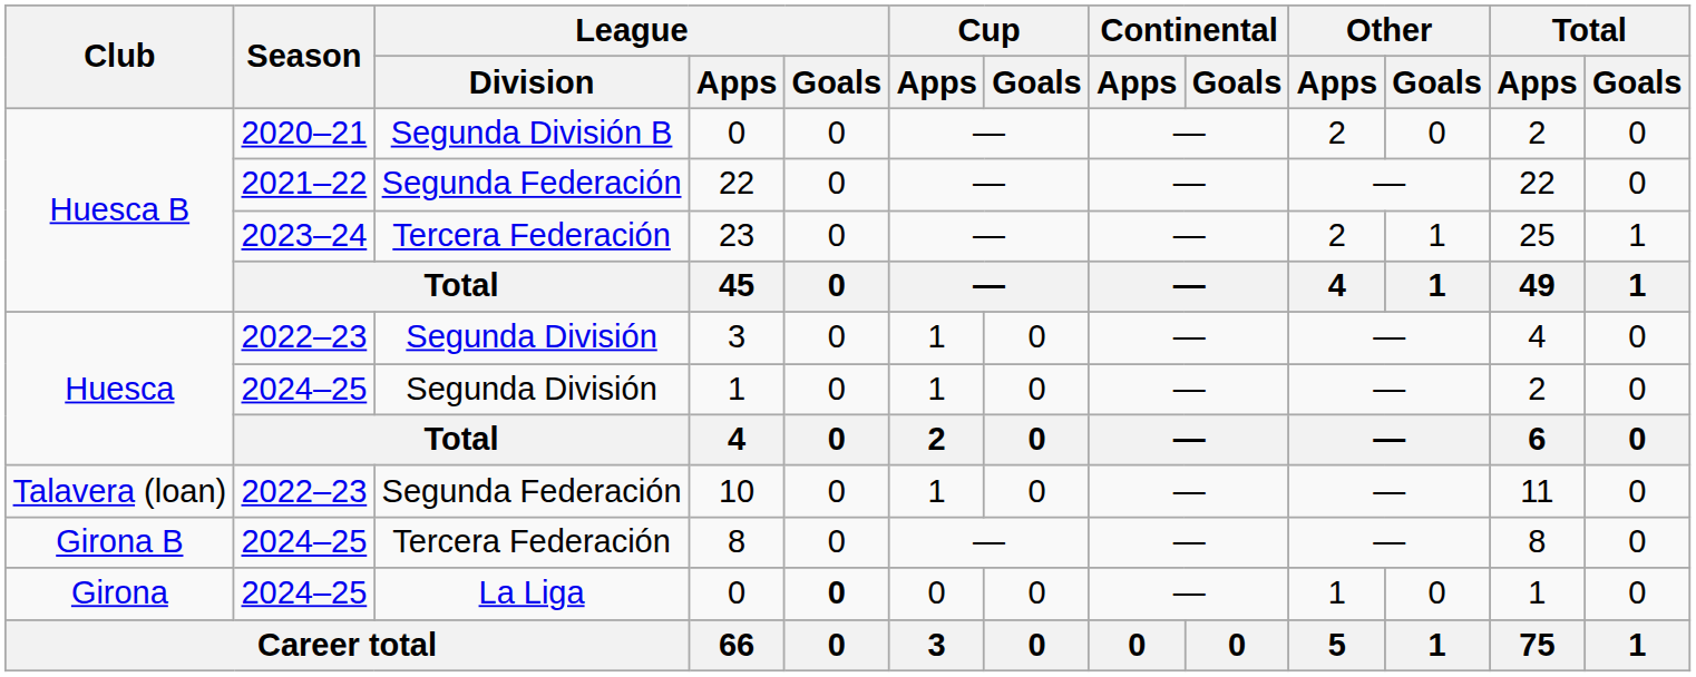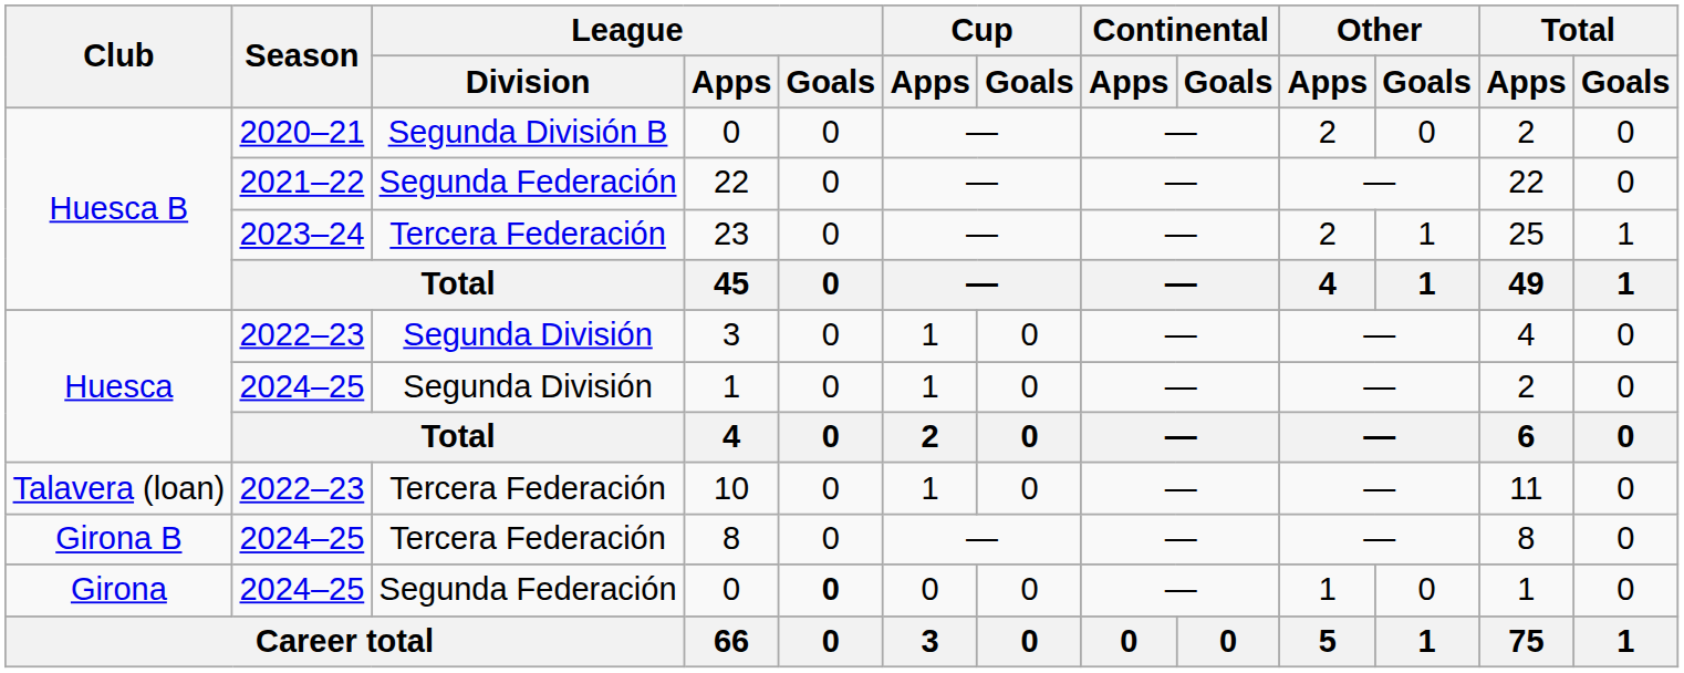 <table class=wikitable style=text-align:center>
 <tr>
 <th rowspan="2">Club</th>
 <th rowspan="2">Season</th>
 <th colspan="3">League</th>
 <th colspan="2">Cup</th>
 <th colspan="2">Continental</th>
 <th colspan="2">Other</th>
 <th colspan="2">Total</th>
 </tr>
 <tr>
 <th>Division</th>
 <th>Apps</th>
 <th>Goals</th>
 <th>Apps</th>
 <th>Goals</th>
 <th>Apps</th>
 <th>Goals</th>
 <th>Apps</th>
 <th>Goals</th>
 <th>Apps</th>
 <th>Goals</th>
 </tr>
 <tr>
 <td rowspan="4"><a href='#'>Huesca B</a></td>
 <td><a href='#'>2020–21</a></td>
 <td><a href='#'>Segunda División B</a></td>
 <td>0</td>
 <td>0</td>
 <td colspan="2">—</td>
 <td colspan="2">—</td>
 <td>2</td>
 <td>0</td>
 <td>2</td>
 <td>0</td>
 </tr>
 <tr>
 <td><a href='#'>2021–22</a></td>
 <td><a href='#'>Segunda Federación</a></td>
 <td>22</td>
 <td>0</td>
 <td colspan="2">—</td>
 <td colspan="2">—</td>
 <td colspan="2">—</td>
 <td>22</td>
 <td>0</td>
 </tr>
 <tr>
 <td><a href='#'>2023–24</a></td>
 <td><a href='#'>Tercera Federación</a></td>
 <td>23</td>
 <td>0</td>
 <td colspan="2">—</td>
 <td colspan="2">—</td>
 <td>2</td>
 <td>1</td>
 <td>25</td>
 <td>1</td>
 </tr>
 <tr>
 <th colspan="2">Total</th>
 <th>45</th>
 <th>0</th>
 <th colspan="2">—</th>
 <th colspan="2">—</th>
 <th>4</th>
 <th>1</th>
 <th>49</th>
 <th>1</th>
 </tr>
 <tr>
 <td rowspan="3"><a href='#'>Huesca</a></td>
 <td><a href='#'>2022–23</a></td>
 <td><a href='#'>Segunda División</a></td>
 <td>3</td>
 <td>0</td>
 <td>1</td>
 <td>0</td>
 <td colspan="2">—</td>
 <td colspan="2">—</td>
 <td>4</td>
 <td>0</td>
 </tr>
 <tr>
 <td><a href='#'>2024–25</a></td>
 <td>Segunda División</td>
 <td>1</td>
 <td>0</td>
 <td>1</td>
 <td>0</td>
 <td colspan="2">—</td>
 <td colspan="2">—</td>
 <td>2</td>
 <td>0</td>
 </tr>
 <tr>
 <th colspan="2">Total</th>
 <th>4</th>
 <th>0</th>
 <th>2</th>
 <th>0</th>
 <th colspan="2">—</th>
 <th colspan="2">—</th>
 <th>6</th>
 <th>0</th>
 </tr>
 <tr>
 <td><a href='#'>Talavera</a> (loan)</td>
 <td><a href='#'>2022–23</a></td>
-<td>Segunda Federación</td>
+<td>Tercera Federación</td>
 <td>10</td>
 <td>0</td>
 <td>1</td>
 <td>0</td>
 <td colspan="2">—</td>
 <td colspan="2">—</td>
 <td>11</td>
 <td>0</td>
 </tr>
 <tr>
 <td><a href='#'>Girona B</a></td>
 <td><a href='#'>2024–25</a></td>
 <td>Tercera Federación</td>
 <td>8</td>
 <td>0</td>
 <td colspan="2">—</td>
 <td colspan="2">—</td>
 <td colspan="2">—</td>
 <td>8</td>
 <td>0</td>
 </tr>
 <tr>
 <td><a href='#'>Girona</a></td>
 <td><a href='#'>2024–25</a></td>
-<td><a href='#'>La Liga</a></td>
+<td>Segunda Federación</td>
 <td>0</td>
 <td><strong>0</strong></td>
 <td>0</td>
 <td>0</td>
 <td colspan="2">—</td>
 <td>1</td>
 <td>0</td>
 <td>1</td>
 <td>0</td>
 </tr>
 <tr>
 <th colspan="3">Career total</th>
 <th>66</th>
 <th>0</th>
 <th>3</th>
 <th>0</th>
 <th>0</th>
 <th>0</th>
 <th>5</th>
 <th>1</th>
 <th>75</th>
 <th>1</th>
 </tr>
 </table>
